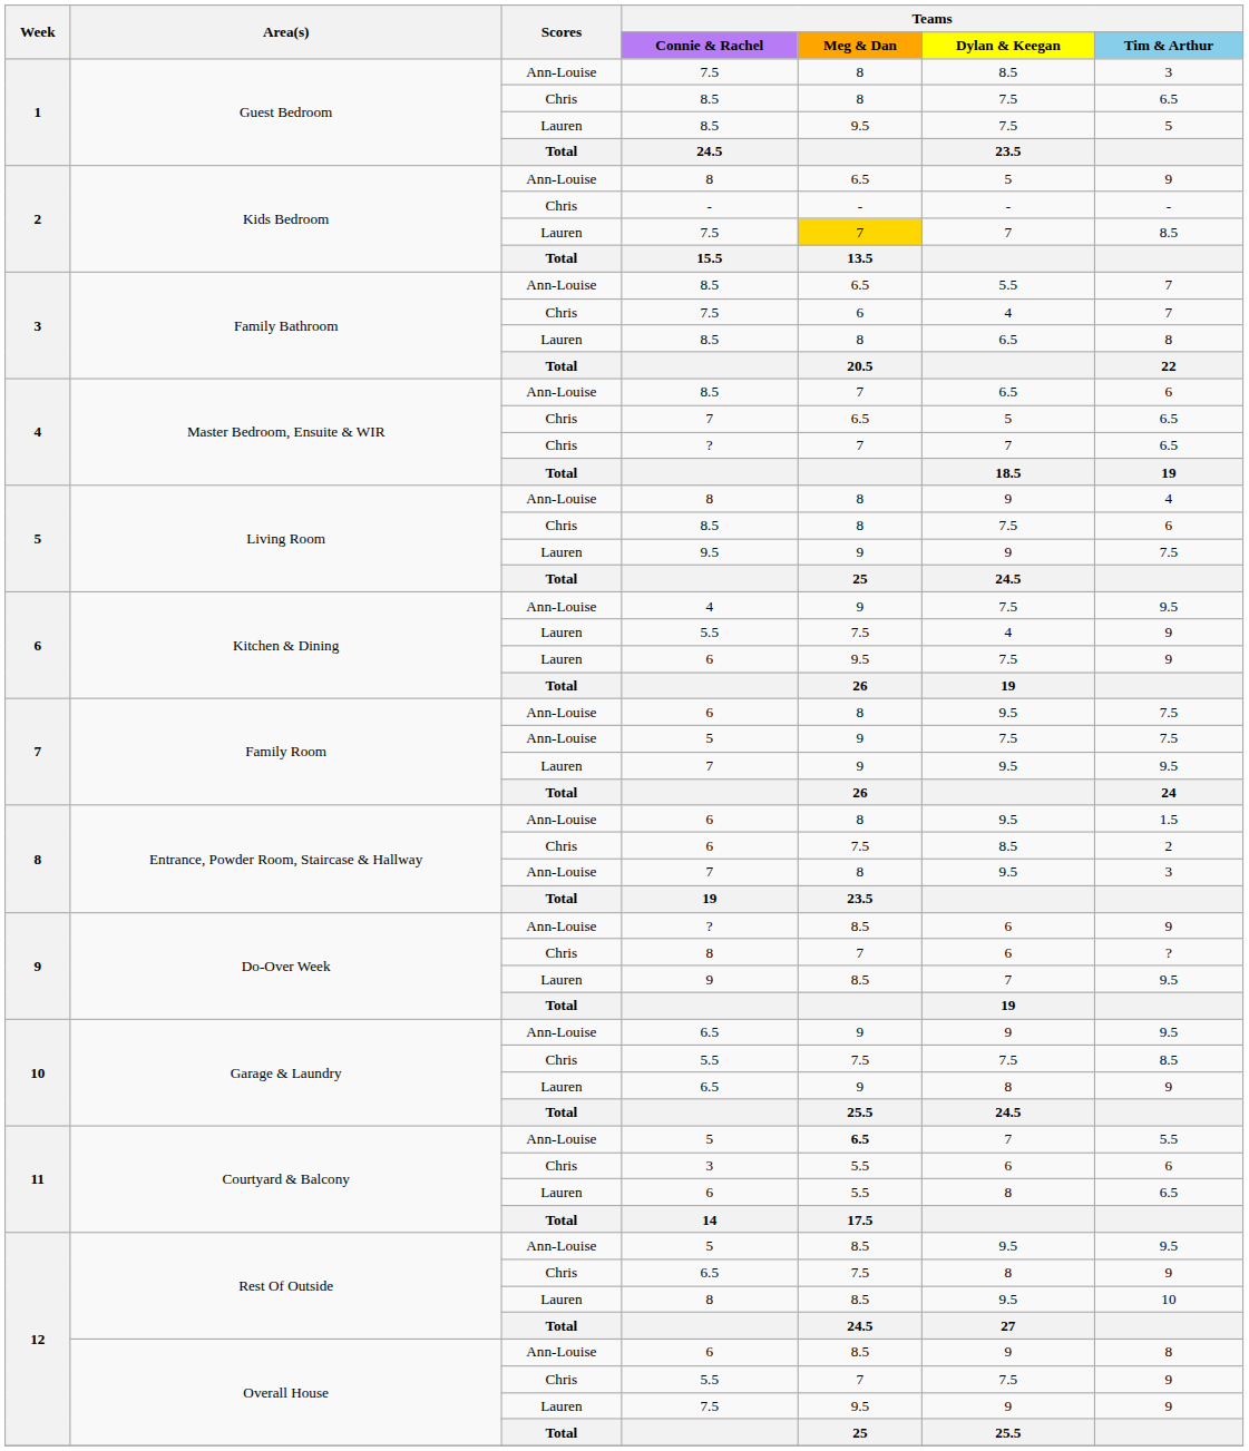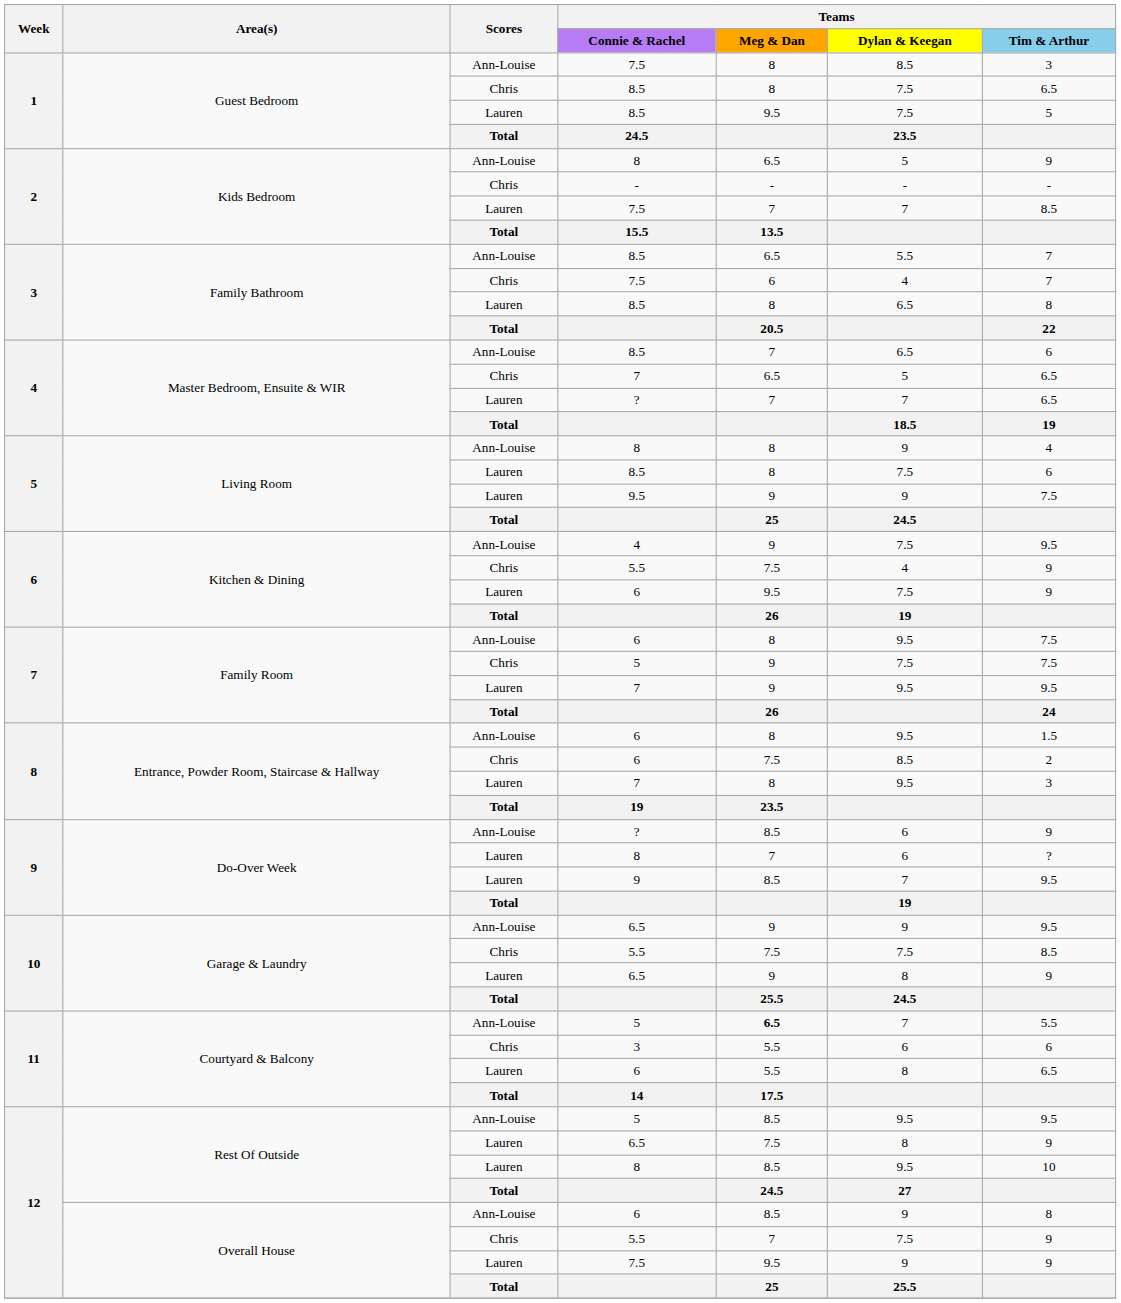 <table class="wikitable" style="text-align: center; font-size: 9pt; line-height:16px; width:80%">
 <tr>
 <th scope="col" rowspan="2">Week</th>
 <th scope="col" rowspan="2">Area(s)</th>
 <th scope="col" rowspan="2">Scores</th>
 <th scope="col" colspan="4">Teams</th>
 </tr>
 <tr>
 <th style="background:#B87BF6; color:black;"><strong>Connie & Rachel</strong></th>
 <th style="background:orange; color:black;"><strong>Meg & Dan</strong></th>
 <th style="background:yellow; color:black;"><strong>Dylan & Keegan</strong></th>
 <th style="background:skyblue; color:black;"><strong>Tim & Arthur</strong></th>
 </tr>
 <tr>
 <th rowspan="4">1</th>
 <td rowspan="4">Guest Bedroom</td>
 <td>Ann-Louise</td>
 <td>7.5</td>
 <td>8</td>
 <td>8.5</td>
 <td>3</td>
 </tr>
 <tr>
 <td>Chris</td>
 <td>8.5</td>
 <td>8</td>
 <td>7.5</td>
 <td>6.5</td>
 </tr>
 <tr>
 <td>Lauren</td>
 <td>8.5</td>
 <td>9.5</td>
 <td>7.5</td>
 <td>5</td>
 </tr>
 <tr>
 <th>Total</th>
 <th>24.5</th>
 <th></th>
 <th>23.5</th>
 <th></th>
 </tr>
 <tr>
 <th rowspan="4">2</th>
 <td rowspan="4">Kids Bedroom</td>
 <td>Ann-Louise</td>
 <td>8</td>
 <td>6.5</td>
 <td>5</td>
 <td>9</td>
 </tr>
 <tr>
 <td>Chris</td>
 <td>-</td>
 <td>-</td>
 <td>-</td>
 <td>-</td>
 </tr>
 <tr>
 <td>Lauren</td>
 <td>7.5</td>
-<td style="background: gold;">7</td>
+<td>7</td>
 <td>7</td>
 <td>8.5</td>
 </tr>
 <tr>
 <th>Total</th>
 <th>15.5</th>
 <th>13.5</th>
 <th></th>
 <th></th>
 </tr>
 <tr>
 <th rowspan="4">3</th>
 <td rowspan="4">Family Bathroom</td>
 <td>Ann-Louise</td>
 <td>8.5</td>
 <td>6.5</td>
 <td>5.5</td>
 <td>7</td>
 </tr>
 <tr>
 <td>Chris</td>
 <td>7.5</td>
 <td>6</td>
 <td>4</td>
 <td>7</td>
 </tr>
 <tr>
 <td>Lauren</td>
 <td>8.5</td>
 <td>8</td>
 <td>6.5</td>
 <td>8</td>
 </tr>
 <tr>
 <th>Total</th>
 <th></th>
 <th>20.5</th>
 <th></th>
 <th>22</th>
 </tr>
 <tr>
 <th rowspan="4">4</th>
 <td rowspan="4">Master Bedroom, Ensuite & WIR</td>
 <td>Ann-Louise</td>
 <td>8.5</td>
 <td>7</td>
 <td>6.5</td>
 <td>6</td>
 </tr>
 <tr>
 <td>Chris</td>
 <td>7</td>
 <td>6.5</td>
 <td>5</td>
 <td>6.5</td>
 </tr>
 <tr>
-<td>Chris</td>
+<td>Lauren</td>
 <td>?</td>
 <td>7</td>
 <td>7</td>
 <td>6.5</td>
 </tr>
 <tr>
 <th>Total</th>
 <th></th>
 <th></th>
 <th>18.5</th>
 <th>19</th>
 </tr>
 <tr>
 <th rowspan="4">5</th>
 <td rowspan="4">Living Room</td>
 <td>Ann-Louise</td>
 <td>8</td>
 <td>8</td>
 <td>9</td>
 <td>4</td>
 </tr>
 <tr>
-<td>Chris</td>
+<td>Lauren</td>
 <td>8.5</td>
 <td>8</td>
 <td>7.5</td>
 <td>6</td>
 </tr>
 <tr>
 <td>Lauren</td>
 <td>9.5</td>
 <td>9</td>
 <td>9</td>
 <td>7.5</td>
 </tr>
 <tr>
 <th>Total</th>
 <th></th>
 <th>25</th>
 <th>24.5</th>
 <th></th>
 </tr>
 <tr>
 <th rowspan="4">6</th>
 <td rowspan="4">Kitchen & Dining</td>
 <td>Ann-Louise</td>
 <td>4</td>
 <td>9</td>
 <td>7.5</td>
 <td>9.5</td>
 </tr>
 <tr>
-<td>Lauren</td>
+<td>Chris</td>
 <td>5.5</td>
 <td>7.5</td>
 <td>4</td>
 <td>9</td>
 </tr>
 <tr>
 <td>Lauren</td>
 <td>6</td>
 <td>9.5</td>
 <td>7.5</td>
 <td>9</td>
 </tr>
 <tr>
 <th>Total</th>
 <th></th>
 <th>26</th>
 <th>19</th>
 <th></th>
 </tr>
 <tr>
 <th rowspan="4">7</th>
 <td rowspan="4">Family Room</td>
 <td>Ann-Louise</td>
 <td>6</td>
 <td>8</td>
 <td>9.5</td>
 <td>7.5</td>
 </tr>
 <tr>
-<td>Ann-Louise</td>
+<td>Chris</td>
 <td>5</td>
 <td>9</td>
 <td>7.5</td>
 <td>7.5</td>
 </tr>
 <tr>
 <td>Lauren</td>
 <td>7</td>
 <td>9</td>
 <td>9.5</td>
 <td>9.5</td>
 </tr>
 <tr>
 <th>Total</th>
 <th></th>
 <th>26</th>
 <th></th>
 <th>24</th>
 </tr>
 <tr>
 <th rowspan="4">8</th>
 <td rowspan="4">Entrance, Powder Room, Staircase & Hallway</td>
 <td>Ann-Louise</td>
 <td>6</td>
 <td>8</td>
 <td>9.5</td>
 <td>1.5</td>
 </tr>
 <tr>
 <td>Chris</td>
 <td>6</td>
 <td>7.5</td>
 <td>8.5</td>
 <td>2</td>
 </tr>
 <tr>
-<td>Ann-Louise</td>
+<td>Lauren</td>
 <td>7</td>
 <td>8</td>
 <td>9.5</td>
 <td>3</td>
 </tr>
 <tr>
 <th>Total</th>
 <th>19</th>
 <th>23.5</th>
 <th></th>
 <th></th>
 </tr>
 <tr>
 <th rowspan="4">9</th>
 <td rowspan="4">Do-Over Week</td>
 <td>Ann-Louise</td>
 <td>?</td>
 <td>8.5</td>
 <td>6</td>
 <td>9</td>
 </tr>
 <tr>
-<td>Chris</td>
+<td>Lauren</td>
 <td>8</td>
 <td>7</td>
 <td>6</td>
 <td>?</td>
 </tr>
 <tr>
 <td>Lauren</td>
 <td>9</td>
 <td>8.5</td>
 <td>7</td>
 <td>9.5</td>
 </tr>
 <tr>
 <th>Total</th>
 <th></th>
 <th></th>
 <th>19</th>
 <th></th>
 </tr>
 <tr>
 <th rowspan="4">10</th>
 <td rowspan="4">Garage & Laundry</td>
 <td>Ann-Louise</td>
 <td>6.5</td>
 <td>9</td>
 <td>9</td>
 <td>9.5</td>
 </tr>
 <tr>
 <td>Chris</td>
 <td>5.5</td>
 <td>7.5</td>
 <td>7.5</td>
 <td>8.5</td>
 </tr>
 <tr>
 <td>Lauren</td>
 <td>6.5</td>
 <td>9</td>
 <td>8</td>
 <td>9</td>
 </tr>
 <tr>
 <th>Total</th>
 <th></th>
 <th>25.5</th>
 <th>24.5</th>
 <th></th>
 </tr>
 <tr>
 <th rowspan="4">11</th>
 <td rowspan="4">Courtyard & Balcony</td>
 <td>Ann-Louise</td>
 <td>5</td>
 <td><strong>6.5</strong></td>
 <td>7</td>
 <td>5.5</td>
 </tr>
 <tr>
 <td>Chris</td>
 <td>3</td>
 <td>5.5</td>
 <td>6</td>
 <td>6</td>
 </tr>
 <tr>
 <td>Lauren</td>
 <td>6</td>
 <td>5.5</td>
 <td>8</td>
 <td>6.5</td>
 </tr>
 <tr>
 <th>Total</th>
 <th>14</th>
 <th>17.5</th>
 <th></th>
 <th></th>
 </tr>
 <tr>
 <th rowspan="8">12</th>
 <td rowspan="4">Rest Of Outside</td>
 <td>Ann-Louise</td>
 <td>5</td>
 <td>8.5</td>
 <td>9.5</td>
 <td>9.5</td>
 </tr>
 <tr>
-<td>Chris</td>
+<td>Lauren</td>
 <td>6.5</td>
 <td>7.5</td>
 <td>8</td>
 <td>9</td>
 </tr>
 <tr>
 <td>Lauren</td>
 <td>8</td>
 <td>8.5</td>
 <td>9.5</td>
 <td>10</td>
 </tr>
 <tr>
 <th>Total</th>
 <th></th>
 <th>24.5</th>
 <th>27</th>
 <th></th>
 </tr>
 <tr>
 <td rowspan="4">Overall House</td>
 <td>Ann-Louise</td>
 <td>6</td>
 <td>8.5</td>
 <td>9</td>
 <td>8</td>
 </tr>
 <tr>
 <td>Chris</td>
 <td>5.5</td>
 <td>7</td>
 <td>7.5</td>
 <td>9</td>
 </tr>
 <tr>
 <td>Lauren</td>
 <td>7.5</td>
 <td>9.5</td>
 <td>9</td>
 <td>9</td>
 </tr>
 <tr>
 <th>Total</th>
 <th></th>
 <th>25</th>
 <th>25.5</th>
 <th></th>
 </tr>
 <tr>
 </tr>
 </table>
